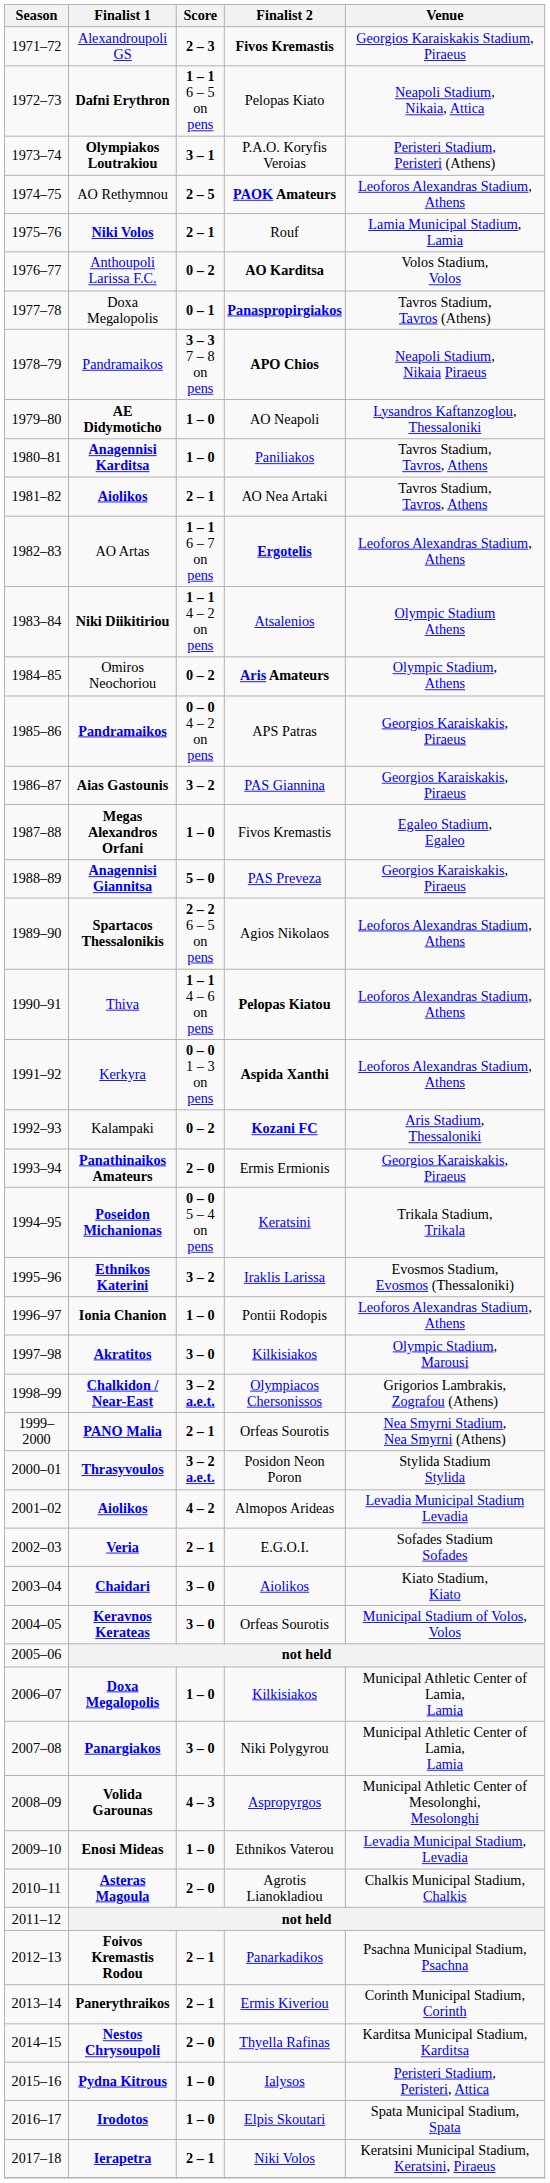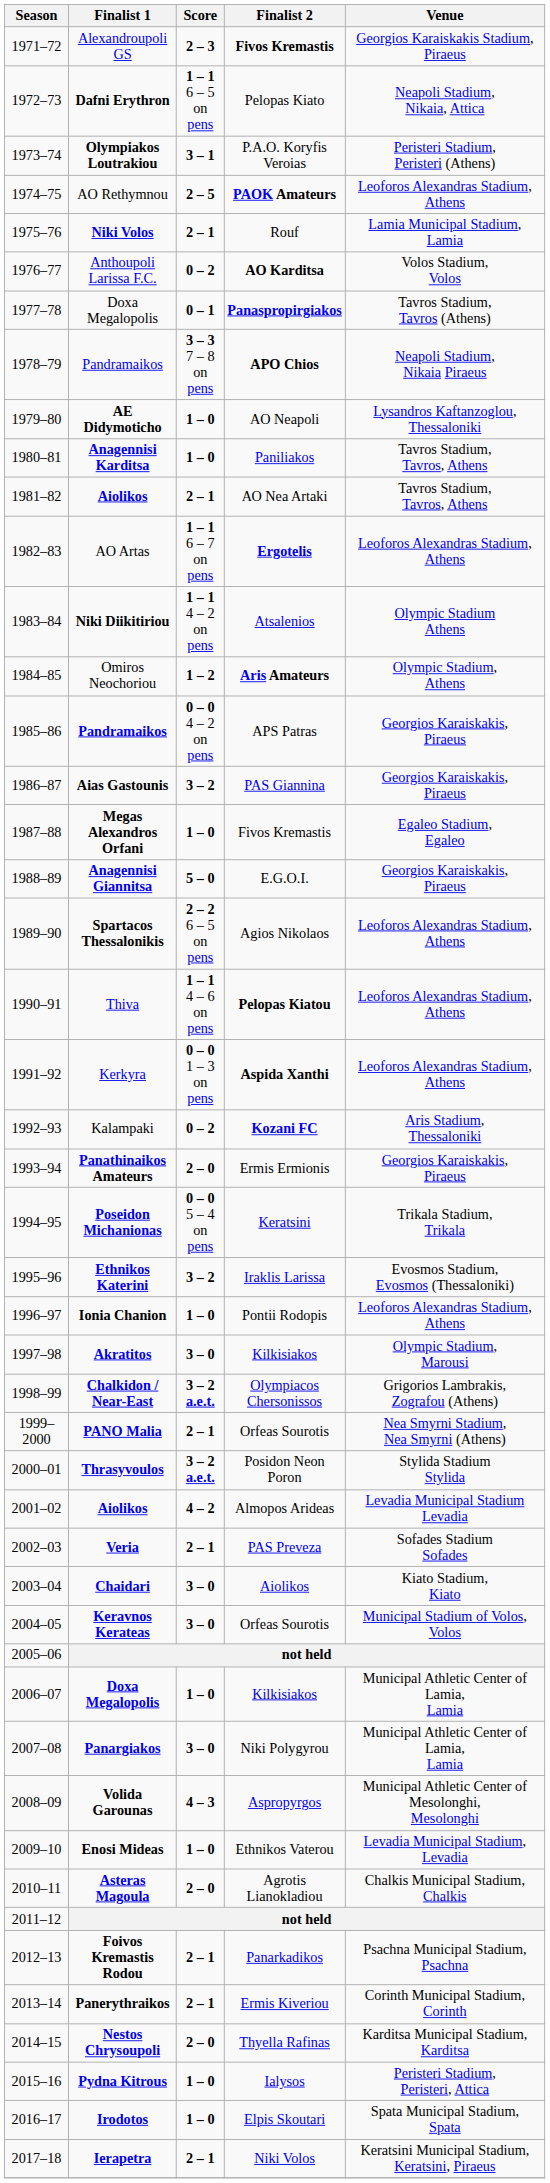 <table class="wikitable" style="text-align: center;">
 <tr>
 <th>Season</th>
 <th width="20%">Finalist 1</th>
 <th>Score</th>
 <th width="20%">Finalist 2</th>
 <th>Venue</th>
 </tr>
 <tr>
 <td>1971–72</td>
 <td><a href='#'>Alexandroupoli GS</a><br></td>
 <td><strong>2 – 3</strong></td>
 <td><strong>Fivos Kremastis</strong><br></td>
 <td><a href='#'>Georgios Karaiskakis Stadium</a>,<br> <a href='#'>Piraeus</a></td>
 </tr>
 <tr>
 <td>1972–73</td>
 <td><strong>Dafni Erythron</strong><br></td>
 <td><strong>1 – 1</strong><br>6 – 5<br> on <a href='#'>pens</a></td>
 <td>Pelopas Kiato<br></td>
 <td><a href='#'>Neapoli Stadium</a>, <br> <a href='#'>Nikaia</a>, <a href='#'>Attica</a></td>
 </tr>
 <tr>
 <td>1973–74</td>
 <td><strong>Olympiakos Loutrakiou</strong><br></td>
 <td><strong>3 – 1</strong></td>
 <td>P.A.O. Koryfis Veroias<br></td>
 <td><a href='#'>Peristeri Stadium</a>,<br> <a href='#'>Peristeri</a> (Athens)</td>
 </tr>
 <tr>
 <td>1974–75</td>
 <td>AO Rethymnou<br></td>
 <td><strong>2 – 5</strong></td>
 <td><strong><a href='#'>PAOK</a> Amateurs</strong><br></td>
 <td><a href='#'>Leoforos Alexandras Stadium</a>,<br><a href='#'>Athens</a></td>
 </tr>
 <tr>
 <td>1975–76</td>
 <td><strong><a href='#'>Niki Volos</a></strong><br></td>
 <td><strong>2 – 1</strong></td>
 <td>Rouf<br></td>
 <td><a href='#'>Lamia Municipal Stadium</a>,<br><a href='#'>Lamia</a></td>
 </tr>
 <tr>
 <td>1976–77</td>
 <td><a href='#'>Anthoupoli Larissa F.C.</a><br></td>
 <td><strong>0 – 2</strong></td>
 <td><strong>AO Karditsa</strong><br></td>
 <td>Volos Stadium,<br><a href='#'>Volos</a></td>
 </tr>
 <tr>
 <td>1977–78</td>
 <td>Doxa Megalopolis<br></td>
 <td><strong>0 – 1</strong></td>
 <td><strong><a href='#'>Panaspropirgiakos</a></strong><br></td>
 <td>Tavros Stadium,<br> <a href='#'>Tavros</a> (Athens)</td>
 </tr>
 <tr>
 <td>1978–79</td>
 <td><a href='#'>Pandramaikos</a><br></td>
 <td><strong>3 – 3</strong><br>7 – 8<br> on <a href='#'>pens</a></td>
 <td><strong>APO Chios</strong><br></td>
 <td><a href='#'>Neapoli Stadium</a>, <br><a href='#'>Nikaia</a> <a href='#'>Piraeus</a></td>
 </tr>
 <tr>
 <td>1979–80</td>
 <td><strong>AE Didymoticho</strong><br></td>
 <td><strong>1 – 0</strong></td>
 <td>AO Neapoli<br></td>
 <td><a href='#'>Lysandros Kaftanzoglou</a>,<br><a href='#'>Thessaloniki</a></td>
 </tr>
 <tr>
 <td>1980–81</td>
 <td><strong><a href='#'>Anagennisi Karditsa</a></strong><br></td>
 <td><strong>1 – 0</strong></td>
 <td><a href='#'>Paniliakos</a><br></td>
 <td>Tavros Stadium,<br> <a href='#'>Tavros</a>, <a href='#'>Athens</a></td>
 </tr>
 <tr>
 <td>1981–82</td>
 <td><strong><a href='#'>Aiolikos</a></strong> <br></td>
 <td><strong>2 – 1</strong></td>
 <td>ΑΟ Nea Artaki<br></td>
 <td>Tavros Stadium,<br> <a href='#'>Tavros</a>, <a href='#'>Athens</a></td>
 </tr>
 <tr>
 <td>1982–83</td>
 <td>AO Artas<br></td>
 <td><strong>1 – 1</strong><br>6 – 7<br> on <a href='#'>pens</a></td>
 <td><strong><a href='#'>Ergotelis</a></strong></td>
 <td><a href='#'>Leoforos Alexandras Stadium</a>,<br><a href='#'>Athens</a></td>
 </tr>
 <tr>
 <td>1983–84</td>
 <td><strong>Niki Diikitiriou</strong><br></td>
 <td><strong>1 – 1</strong><br>4 – 2<br> on <a href='#'>pens</a></td>
 <td><a href='#'>Atsalenios</a><br></td>
 <td><a href='#'>Olympic Stadium</a><br><a href='#'>Athens</a></td>
 </tr>
 <tr>
 <td>1984–85</td>
 <td>Omiros Neochoriou<br></td>
-<td><strong>0 – 2</strong></td>
+<td><strong>1 – 2</strong></td>
 <td><strong><a href='#'>Aris</a> Amateurs</strong><br></td>
 <td><a href='#'>Olympic Stadium</a>,<br><a href='#'>Athens</a></td>
 </tr>
 <tr>
 <td>1985–86</td>
 <td><strong><a href='#'>Pandramaikos</a></strong><br></td>
 <td><strong>0 – 0</strong><br>4 – 2<br> on <a href='#'>pens</a></td>
 <td>APS Patras<br></td>
 <td><a href='#'>Georgios Karaiskakis</a>,<br><a href='#'>Piraeus</a></td>
 </tr>
 <tr>
 <td>1986–87</td>
 <td><strong>Aias Gastounis</strong><br></td>
 <td><strong>3 – 2</strong></td>
 <td><a href='#'>PAS Giannina</a><br></td>
 <td><a href='#'>Georgios Karaiskakis</a>,<br><a href='#'>Piraeus</a></td>
 </tr>
 <tr>
 <td>1987–88</td>
 <td><strong>Megas Alexandros Orfani</strong><br></td>
 <td><strong>1 – 0</strong></td>
 <td>Fivos Kremastis<br></td>
 <td><a href='#'>Egaleo Stadium</a>,<br><a href='#'>Egaleo</a></td>
 </tr>
 <tr>
 <td>1988–89</td>
 <td><strong><a href='#'>Anagennisi Giannitsa</a></strong><br></td>
 <td><strong>5 – 0</strong></td>
-<td><a href='#'>PAS Preveza</a><br></td>
+<td>E.G.O.I.<br></td>
 <td><a href='#'>Georgios Karaiskakis</a>,<br><a href='#'>Piraeus</a></td>
 </tr>
 <tr>
 <td>1989–90</td>
 <td><strong>Spartacos Thessalonikis</strong><br></td>
 <td><strong>2 – 2</strong><br>6 – 5<br> on <a href='#'>pens</a></td>
 <td>Agios Nikolaos<br></td>
 <td><a href='#'>Leoforos Alexandras Stadium</a>,<br><a href='#'>Athens</a></td>
 </tr>
 <tr>
 <td>1990–91</td>
 <td><a href='#'>Thiva</a><br></td>
 <td><strong>1 – 1</strong><br>4 – 6<br> on <a href='#'>pens</a></td>
 <td><strong>Pelopas Kiatou</strong><br></td>
 <td><a href='#'>Leoforos Alexandras Stadium</a>,<br><a href='#'>Athens</a></td>
 </tr>
 <tr>
 <td>1991–92</td>
 <td><a href='#'>Kerkyra</a><br></td>
 <td><strong>0 – 0</strong><br>1 – 3<br> on <a href='#'>pens</a></td>
 <td><strong>Aspida Xanthi</strong><br></td>
 <td><a href='#'>Leoforos Alexandras Stadium</a>,<br><a href='#'>Athens</a></td>
 </tr>
 <tr>
 <td>1992–93</td>
 <td>Kalampaki<br></td>
 <td><strong>0 – 2</strong></td>
 <td><strong><a href='#'>Kozani FC</a></strong><br></td>
 <td><a href='#'>Aris Stadium</a>,<br><a href='#'>Thessaloniki</a></td>
 </tr>
 <tr>
 <td>1993–94</td>
 <td><strong><a href='#'>Panathinaikos</a> Amateurs</strong><br></td>
 <td><strong>2 – 0</strong></td>
 <td>Ermis Ermionis<br></td>
 <td><a href='#'>Georgios Karaiskakis</a>,<br><a href='#'>Piraeus</a></td>
 </tr>
 <tr>
 <td>1994–95</td>
 <td><strong><a href='#'>Poseidon Michanionas</a></strong><br></td>
 <td><strong>0 – 0</strong><br>5 – 4<br> on <a href='#'>pens</a></td>
 <td><a href='#'>Keratsini</a> <br></td>
 <td>Trikala Stadium,<br><a href='#'>Trikala</a></td>
 </tr>
 <tr>
 <td>1995–96</td>
 <td><strong><a href='#'>Ethnikos Katerini</a></strong><br></td>
 <td><strong>3 – 2</strong></td>
 <td><a href='#'>Iraklis Larissa</a><br></td>
 <td>Evosmos Stadium,<br> <a href='#'>Evosmos</a> (Thessaloniki)</td>
 </tr>
 <tr>
 <td>1996–97</td>
 <td><strong>Ionia Chanion</strong><br></td>
 <td><strong>1 – 0</strong></td>
 <td>Pontii Rodopis <br></td>
 <td><a href='#'>Leoforos Alexandras Stadium</a>,<br><a href='#'>Athens</a></td>
 </tr>
 <tr>
 <td>1997–98</td>
 <td><strong><a href='#'>Akratitos</a></strong><br></td>
 <td><strong>3 – 0</strong></td>
 <td><a href='#'>Kilkisiakos</a><br></td>
 <td><a href='#'>Olympic Stadium</a>,<br><a href='#'>Marousi</a></td>
 </tr>
 <tr>
 <td>1998–99</td>
 <td><strong><a href='#'>Chalkidon / Near-East</a></strong><br></td>
 <td><strong>3 – 2 <br> <a href='#'>a.e.t.</a></strong></td>
 <td><a href='#'>Olympiacos Chersonissos</a></td>
 <td>Grigorios Lambrakis,<br><a href='#'>Zografou</a> (Athens)</td>
 </tr>
 <tr>
 <td>1999–2000</td>
 <td><strong><a href='#'>PANO Malia</a></strong><br></td>
 <td><strong>2 – 1</strong></td>
 <td>Orfeas Sourotis<br></td>
 <td><a href='#'>Nea Smyrni Stadium</a>,<br><a href='#'>Nea Smyrni</a> (Athens)</td>
 </tr>
 <tr>
 <td>2000–01</td>
 <td><strong><a href='#'>Thrasyvoulos</a></strong><br></td>
 <td><strong>3 – 2 <br> <a href='#'>a.e.t.</a></strong></td>
 <td>Posidon Neon Poron<br></td>
 <td>Stylida Stadium<br><a href='#'>Stylida</a></td>
 </tr>
 <tr>
 <td>2001–02</td>
 <td><strong><a href='#'>Aiolikos</a></strong><br></td>
 <td><strong>4 – 2</strong></td>
 <td>Almopos Arideas<br></td>
 <td><a href='#'>Levadia Municipal Stadium</a> <br> <a href='#'>Levadia</a></td>
 </tr>
 <tr>
 <td>2002–03</td>
 <td><strong><a href='#'>Veria</a></strong><br></td>
 <td><strong>2 – 1</strong></td>
-<td>E.G.O.I.<br></td>
+<td><a href='#'>PAS Preveza</a><br></td>
 <td>Sofades Stadium<br> <a href='#'>Sofades</a></td>
 </tr>
 <tr>
 <td>2003–04</td>
 <td><strong><a href='#'>Chaidari</a></strong><br></td>
 <td><strong>3 – 0</strong></td>
 <td><a href='#'>Aiolikos</a><br></td>
 <td>Kiato Stadium,<br><a href='#'>Kiato</a></td>
 </tr>
 <tr>
 <td>2004–05</td>
 <td><strong><a href='#'>Keravnos Kerateas</a></strong><br></td>
 <td><strong>3 – 0</strong></td>
 <td>Orfeas Sourotis<br></td>
 <td><a href='#'>Municipal Stadium of Volos</a>,<br><a href='#'>Volos</a></td>
 </tr>
 <tr>
 <td>2005–06</td>
 <th colspan="4" align="center"><strong>not held</strong></th>
 </tr>
 <tr>
 <td>2006–07</td>
 <td><strong><a href='#'>Doxa Megalopolis</a></strong><br></td>
 <td><strong>1 – 0</strong></td>
 <td><a href='#'>Kilkisiakos</a><br></td>
 <td>Municipal Athletic Center of Lamia,<br><a href='#'>Lamia</a></td>
 </tr>
 <tr>
 <td>2007–08</td>
 <td><strong><a href='#'>Panargiakos</a></strong><br></td>
 <td><strong>3 – 0</strong></td>
 <td>Niki Polygyrou<br></td>
 <td>Municipal Athletic Center of Lamia,<br><a href='#'>Lamia</a></td>
 </tr>
 <tr>
 <td>2008–09</td>
 <td><strong>Volida Garounas</strong><br></td>
 <td><strong>4 – 3</strong></td>
 <td><a href='#'>Aspropyrgos</a></td>
 <td>Municipal Athletic Center of Mesolonghi,<br><a href='#'>Mesolonghi</a></td>
 </tr>
 <tr>
 <td>2009–10</td>
 <td><strong>Enosi Mideas</strong><br></td>
 <td><strong>1 – 0</strong></td>
 <td>Ethnikos Vaterou<br></td>
 <td><a href='#'>Levadia Municipal Stadium</a>,<br><a href='#'>Levadia</a></td>
 </tr>
 <tr>
 <td>2010–11</td>
 <td><strong><a href='#'>Asteras Magoula</a></strong></td>
 <td><strong>2 – 0</strong></td>
 <td>Agrotis Lianokladiou</td>
 <td>Chalkis Municipal Stadium,<br><a href='#'>Chalkis</a></td>
 </tr>
 <tr>
 <td>2011–12</td>
 <th colspan="4" align="center"><strong>not held</strong></th>
 </tr>
 <tr>
 <td>2012–13</td>
 <td><strong>Foivos Kremastis Rodou</strong></td>
 <td><strong>2 – 1</strong></td>
 <td><a href='#'>Panarkadikos</a></td>
 <td>Psachna Municipal Stadium,<br><a href='#'>Psachna</a></td>
 </tr>
 <tr>
 <td>2013–14</td>
 <td><strong>Panerythraikos</strong></td>
 <td><strong>2 – 1</strong></td>
 <td><a href='#'>Ermis Kiveriou</a></td>
 <td>Corinth Municipal Stadium,<br><a href='#'>Corinth</a></td>
 </tr>
 <tr>
 <td>2014–15</td>
 <td><strong><a href='#'>Nestos Chrysoupoli</a></strong></td>
 <td><strong>2 – 0</strong></td>
 <td><a href='#'>Thyella Rafinas</a></td>
 <td>Karditsa Municipal Stadium, <br><a href='#'>Karditsa</a></td>
 </tr>
 <tr>
 <td>2015–16</td>
 <td><strong><a href='#'>Pydna Kitrous</a></strong></td>
 <td><strong>1 – 0</strong></td>
 <td><a href='#'>Ialysos</a></td>
 <td><a href='#'>Peristeri Stadium</a>, <br><a href='#'>Peristeri</a>, <a href='#'>Attica</a></td>
 </tr>
 <tr>
 <td>2016–17</td>
 <td><strong><a href='#'>Irodotos</a></strong></td>
 <td><strong>1 – 0</strong></td>
 <td><a href='#'>Elpis Skoutari</a></td>
 <td>Spata Municipal Stadium, <br><a href='#'>Spata</a></td>
 </tr>
 <tr>
 <td>2017–18</td>
 <td><strong><a href='#'>Ierapetra</a></strong></td>
 <td><strong>2 – 1</strong></td>
 <td><a href='#'>Niki Volos</a></td>
 <td>Keratsini Municipal Stadium, <br><a href='#'>Keratsini</a>, <a href='#'>Piraeus</a></td>
 </tr>
 <tr>
 </tr>
 </table>
